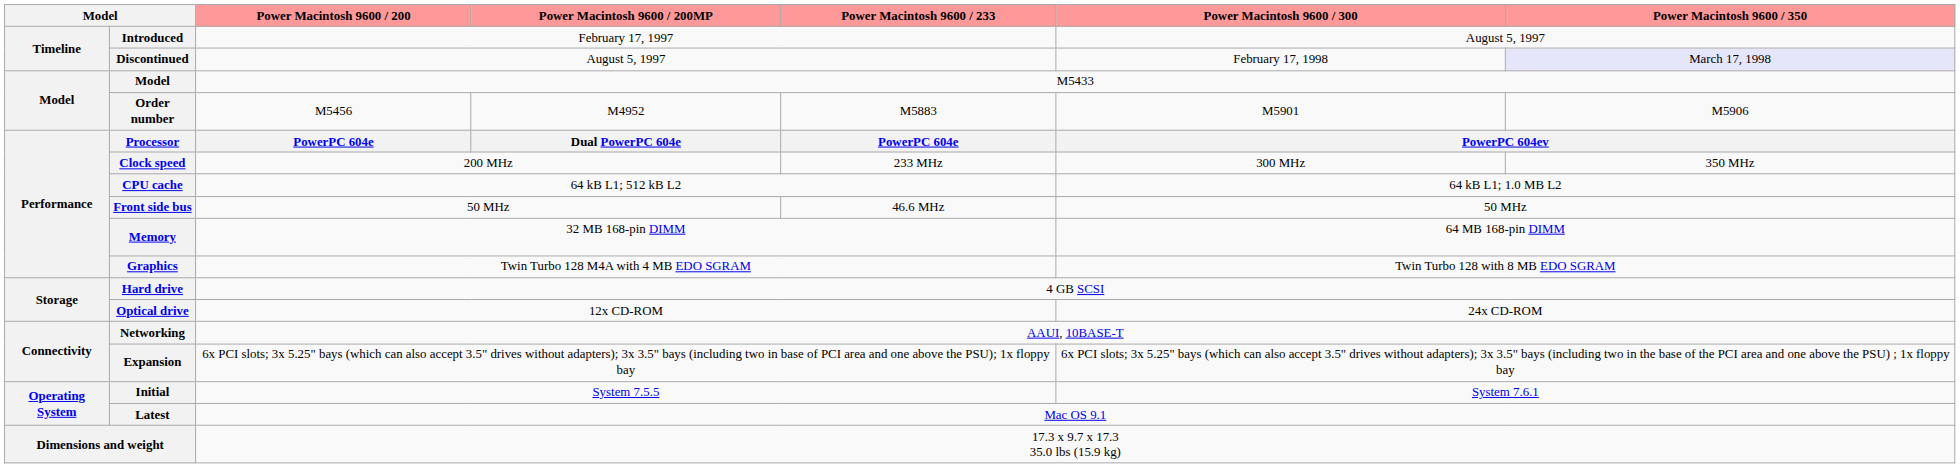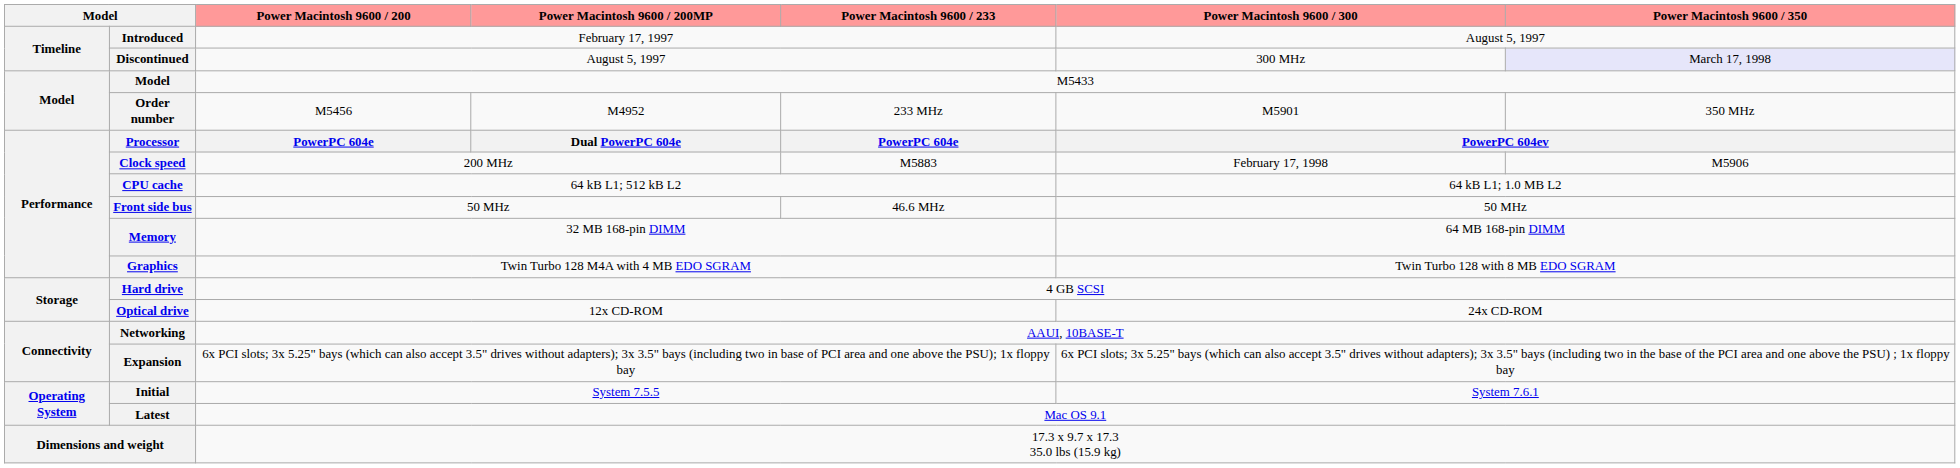 <table class="wikitable mw-collapsible" style="font-size:small; text-align:center">
 <tr>
 <th colspan=2>Model</th>
 <th style="background:#FF9999">Power Macintosh 9600 / 200</th>
 <th style="background:#FF9999">Power Macintosh 9600 / 200MP</th>
 <th style="background:#FF9999">Power Macintosh 9600 / 233</th>
 <th style="background:#FF9999">Power Macintosh 9600 / 300</th>
 <th style="background:#FF9999">Power Macintosh 9600 / 350</th>
 </tr>
 <tr>
 <th rowspan=2>Timeline</th>
 <th>Introduced</th>
 <td colspan=3>February 17, 1997</td>
 <td colspan=2>August 5, 1997</td>
 </tr>
 <tr>
 <th>Discontinued</th>
 <td colspan=3>August 5, 1997</td>
-<td>February 17, 1998</td>
+<td>300 MHz</td>
 <td style="background: lavender;">March 17, 1998</td>
 </tr>
 <tr>
 <th rowspan=2>Model</th>
 <th>Model</th>
 <td colspan=5>M5433</td>
 </tr>
 <tr>
 <th>Order number </th>
 <td>M5456 </td>
 <td>M4952 </td>
-<td>M5883 </td>
+<td>233 MHz</td>
 <td>M5901 </td>
-<td>M5906 </td>
+<td>350 MHz</td>
 </tr>
 <tr>
 <th rowspan=6>Performance</th>
 <th><a href='#'>Processor</a></th>
 <th><a href='#'>PowerPC 604e</a></th>
 <th>Dual <a href='#'>PowerPC 604e</a></th>
 <th><a href='#'>PowerPC 604e</a></th>
 <th colspan=2><a href='#'>PowerPC 604ev</a></th>
 </tr>
 <tr>
 <th><a href='#'>Clock speed</a></th>
 <td colspan=2>200 MHz</td>
-<td>233 MHz</td>
-<td>300 MHz</td>
-<td>350 MHz</td>
+<td>M5883 </td>
+<td>February 17, 1998</td>
+<td>M5906 </td>
 </tr>
 <tr>
 <th><a href='#'>CPU cache</a></th>
 <td colspan=3>64 kB L1; 512 kB L2</td>
 <td colspan=2>64 kB L1; 1.0 MB L2</td>
 </tr>
 <tr>
 <th><a href='#'>Front side bus</a></th>
 <td colspan=2>50 MHz</td>
 <td>46.6 MHz</td>
 <td colspan=2>50 MHz</td>
 </tr>
 <tr>
 <th><a href='#'>Memory</a></th>
 <td colspan=3>32 MB 168-pin <a href='#'>DIMM</a><br><br></td>
 <td colspan=2>64 MB 168-pin <a href='#'>DIMM</a><br><br></td>
 </tr>
 <tr>
 <th><a href='#'>Graphics</a></th>
 <td colspan=3>Twin Turbo 128 M4A with 4 MB <a href='#'>EDO SGRAM</a></td>
 <td colspan=2>Twin Turbo 128 with 8 MB <a href='#'>EDO SGRAM</a></td>
 </tr>
 <tr>
 <th rowspan=2>Storage</th>
 <th><a href='#'>Hard drive</a></th>
 <td colspan=5>4 GB <a href='#'>SCSI</a></td>
 </tr>
 <tr>
 <th><a href='#'>Optical drive</a></th>
 <td colspan=3>12x CD-ROM</td>
 <td colspan=2>24x CD-ROM</td>
 </tr>
 <tr>
 <th rowspan=2>Connectivity</th>
 <th>Networking</th>
 <td colspan=6><a href='#'>AAUI</a>, <a href='#'>10BASE-T</a></td>
 </tr>
 <tr>
 <th>Expansion</th>
 <td colspan=3>6x PCI slots; 3x 5.25" bays (which can also accept 3.5" drives without adapters); 3x 3.5" bays (including two in base of PCI area and one above the PSU); 1x floppy bay</td>
 <td colspan=2>6x PCI slots; 3x 5.25" bays (which can also accept 3.5" drives without adapters); 3x 3.5" bays (including two in the base of the PCI area and one above the PSU) ; 1x floppy bay</td>
 </tr>
 <tr>
 <th rowspan=2><a href='#'>Operating System</a></th>
 <th>Initial</th>
 <td colspan=3><a href='#'>System 7.5.5</a></td>
 <td colspan=2><a href='#'>System 7.6.1</a></td>
 </tr>
 <tr>
 <th>Latest</th>
 <td colspan=5><a href='#'>Mac OS 9.1</a></td>
 </tr>
 <tr>
 <th colspan=2>Dimensions and weight</th>
 <td colspan=5>17.3 x 9.7 x 17.3<br>35.0 lbs (15.9 kg)</td>
 </tr>
 </table>
